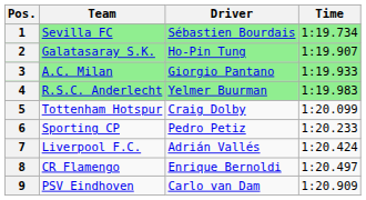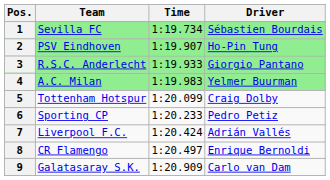 <table class=wikitable style="font-size:95%">
 <tr>
 <th>Pos.</th>
 <th>Team</th>
+<th>Time</th>
 <th>Driver</th>
-<th>Time</th>
 </tr>
 <tr style="background:lightgreen;">
 <th>1</th>
 <td> <a href='#'>Sevilla FC</a></td>
+<td>1:19.734</td>
 <td> <a href='#'>Sébastien Bourdais</a></td>
-<td>1:19.734</td>
 </tr>
 <tr style="background:lightgreen;">
 <th>2</th>
-<td> <a href='#'>Galatasaray S.K.</a></td>
+<td> <a href='#'>PSV Eindhoven</a></td>
+<td>1:19.907</td>
 <td> <a href='#'>Ho-Pin Tung</a></td>
-<td>1:19.907</td>
 </tr>
 <tr style="background:lightgreen;">
 <th>3</th>
-<td> <a href='#'>A.C. Milan</a></td>
+<td> <a href='#'>R.S.C. Anderlecht</a></td>
+<td>1:19.933</td>
 <td> <a href='#'>Giorgio Pantano</a></td>
-<td>1:19.933</td>
 </tr>
 <tr style="background:lightgreen;">
 <th>4</th>
-<td> <a href='#'>R.S.C. Anderlecht</a></td>
+<td> <a href='#'>A.C. Milan</a></td>
+<td>1:19.983</td>
 <td> <a href='#'>Yelmer Buurman</a></td>
-<td>1:19.983</td>
 </tr>
 <tr>
 <th>5</th>
 <td> <a href='#'>Tottenham Hotspur</a></td>
+<td>1:20.099</td>
 <td> <a href='#'>Craig Dolby</a></td>
-<td>1:20.099</td>
 </tr>
 <tr>
 <th>6</th>
 <td> <a href='#'>Sporting CP</a></td>
+<td>1:20.233</td>
 <td> <a href='#'>Pedro Petiz</a></td>
-<td>1:20.233</td>
 </tr>
 <tr>
 <th>7</th>
 <td> <a href='#'>Liverpool F.C.</a></td>
+<td>1:20.424</td>
 <td> <a href='#'>Adrián Vallés</a></td>
-<td>1:20.424</td>
 </tr>
 <tr>
 <th>8</th>
 <td> <a href='#'>CR Flamengo</a></td>
+<td>1:20.497</td>
 <td> <a href='#'>Enrique Bernoldi</a></td>
-<td>1:20.497</td>
 </tr>
 <tr>
 <th>9</th>
-<td> <a href='#'>PSV Eindhoven</a></td>
+<td> <a href='#'>Galatasaray S.K.</a></td>
+<td>1:20.909</td>
 <td> <a href='#'>Carlo van Dam</a></td>
-<td>1:20.909</td>
 </tr>
 </table>
